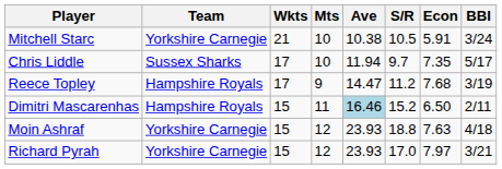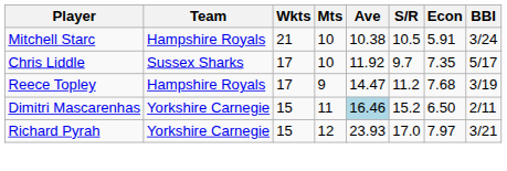 <table class="wikitable">
 <tr>
 <th>Player</th>
 <th>Team</th>
 <th>Wkts</th>
 <th>Mts</th>
 <th>Ave</th>
 <th>S/R</th>
 <th>Econ</th>
 <th>BBI</th>
 </tr>
 <tr>
 <td><a href='#'>Mitchell Starc</a></td>
-<td><a href='#'>Yorkshire Carnegie</a></td>
+<td><a href='#'>Hampshire Royals</a></td>
 <td>21</td>
 <td>10</td>
 <td>10.38</td>
 <td>10.5</td>
 <td>5.91</td>
 <td>3/24</td>
 </tr>
 <tr>
 <td><a href='#'>Chris Liddle</a></td>
 <td><a href='#'>Sussex Sharks</a></td>
 <td>17</td>
 <td>10</td>
-<td>11.94</td>
+<td>11.92</td>
 <td>9.7</td>
 <td>7.35</td>
 <td>5/17</td>
 </tr>
 <tr>
 <td><a href='#'>Reece Topley</a></td>
 <td><a href='#'>Hampshire Royals</a></td>
 <td>17</td>
 <td>9</td>
 <td>14.47</td>
 <td>11.2</td>
 <td>7.68</td>
 <td>3/19</td>
 </tr>
 <tr>
 <td><a href='#'>Dimitri Mascarenhas</a></td>
-<td><a href='#'>Hampshire Royals</a></td>
+<td><a href='#'>Yorkshire Carnegie</a></td>
 <td>15</td>
 <td>11</td>
 <td style="background: lightblue;">16.46</td>
 <td>15.2</td>
 <td>6.50</td>
 <td>2/11</td>
-</tr>
-<tr>
-<td><a href='#'>Moin Ashraf</a></td>
-<td><a href='#'>Yorkshire Carnegie</a></td>
-<td>15</td>
-<td>12</td>
-<td>23.93</td>
-<td>18.8</td>
-<td>7.63</td>
-<td>4/18</td>
 </tr>
 <tr>
 <td><a href='#'>Richard Pyrah</a></td>
 <td><a href='#'>Yorkshire Carnegie</a></td>
 <td>15</td>
 <td>12</td>
 <td>23.93</td>
 <td>17.0</td>
 <td>7.97</td>
 <td>3/21</td>
 </tr>
 </table>
